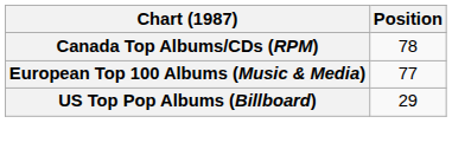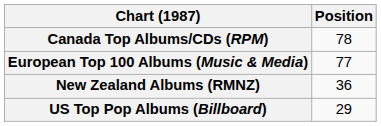 <table class="wikitable sortable plainrowheaders" style="text-align:center">
 <tr>
 <th scope="col">Chart (1987)</th>
 <th scope="col">Position</th>
 </tr>
 <tr>
 <th scope="row">Canada Top Albums/CDs (<em>RPM</em>)</th>
 <td>78</td>
 </tr>
 <tr>
 <th scope="row">European Top 100 Albums (<em>Music & Media</em>)</th>
 <td>77</td>
 </tr>
 <tr>
+<th scope="row">New Zealand Albums (RMNZ)</th>
+<td>36</td>
+</tr>
+<tr>
 <th scope="row">US Top Pop Albums (<em>Billboard</em>)</th>
 <td>29</td>
 </tr>
 </table>
